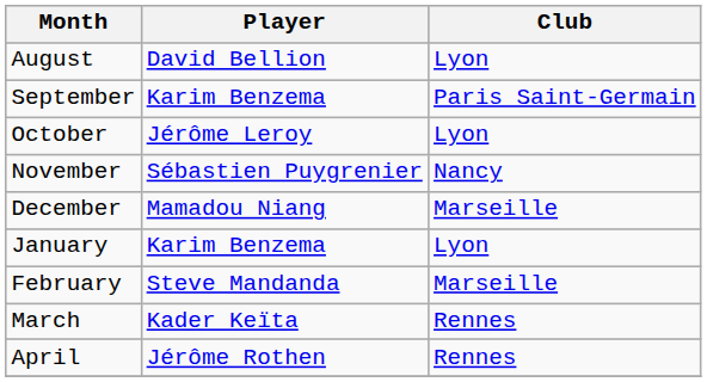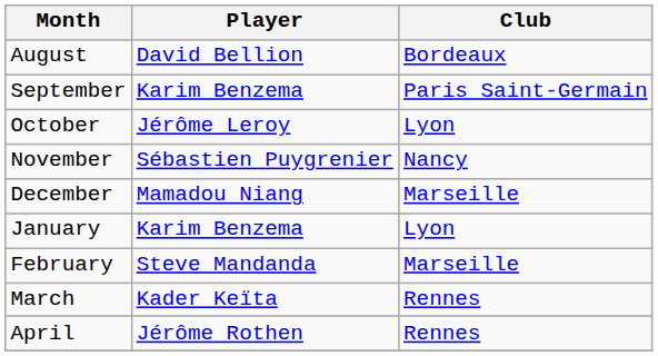 <table class="wikitable" style="font-size:95%">
 <tr>
 <th>Month</th>
 <th>Player</th>
 <th>Club</th>
 </tr>
 <tr --->
 <td>August</td>
 <td> <a href='#'>David Bellion</a></td>
-<td><a href='#'>Lyon</a></td>
+<td><a href='#'>Bordeaux</a></td>
 </tr>
 <tr>
 <td>September</td>
 <td> <a href='#'>Karim Benzema</a></td>
 <td><a href='#'>Paris Saint-Germain</a></td>
 </tr>
 <tr>
 <td>October</td>
 <td> <a href='#'>Jérôme Leroy</a></td>
 <td><a href='#'>Lyon</a></td>
 </tr>
 <tr>
 <td>November</td>
 <td> <a href='#'>Sébastien Puygrenier</a></td>
 <td><a href='#'>Nancy</a></td>
 </tr>
 <tr>
 <td>December</td>
 <td> <a href='#'>Mamadou Niang</a></td>
 <td><a href='#'>Marseille</a></td>
 </tr>
 <tr>
 <td>January</td>
 <td> <a href='#'>Karim Benzema</a></td>
 <td><a href='#'>Lyon</a></td>
 </tr>
 <tr>
 <td>February</td>
 <td> <a href='#'>Steve Mandanda</a></td>
 <td><a href='#'>Marseille</a></td>
 </tr>
 <tr>
 <td>March</td>
 <td> <a href='#'>Kader Keïta</a></td>
 <td><a href='#'>Rennes</a></td>
 </tr>
 <tr>
 <td>April</td>
 <td> <a href='#'>Jérôme Rothen</a></td>
 <td><a href='#'>Rennes</a></td>
 </tr>
 <tr>
 </tr>
 </table>
